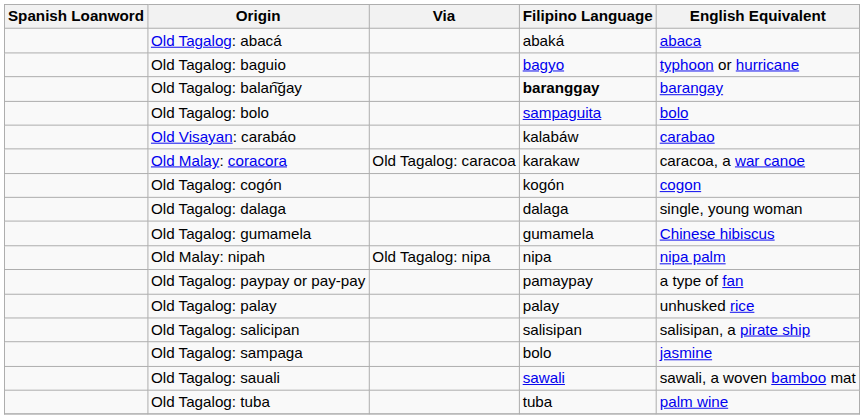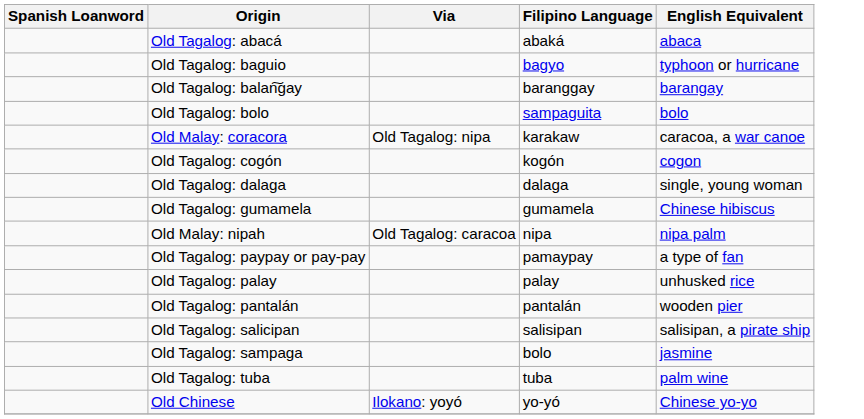 <table class="wikitable sortable">
 <tr>
 <th>Spanish Loanword</th>
 <th>Origin</th>
 <th>Via</th>
 <th>Filipino Language</th>
 <th>English Equivalent</th>
 </tr>
 <tr>
 <td></td>
 <td><a href='#'>Old Tagalog</a>: abacá</td>
 <td></td>
 <td>abaká</td>
 <td><a href='#'>abaca</a></td>
 </tr>
 <tr>
 <td></td>
 <td>Old Tagalog: baguio</td>
 <td></td>
 <td><a href='#'>bagyo</a></td>
 <td><a href='#'>typhoon</a> or <a href='#'>hurricane</a></td>
 </tr>
 <tr>
 <td></td>
 <td>Old Tagalog: balan͠gay</td>
 <td></td>
-<td><strong>baranggay</strong></td>
+<td>baranggay</td>
 <td><a href='#'>barangay</a></td>
 </tr>
 <tr>
 <td></td>
 <td>Old Tagalog: bolo</td>
 <td></td>
 <td><a href='#'>sampaguita</a></td>
 <td><a href='#'>bolo</a></td>
 </tr>
 <tr>
 <td></td>
-<td><a href='#'>Old Visayan</a>: carabáo</td>
-<td></td>
-<td>kalabáw</td>
-<td><a href='#'>carabao</a></td>
-</tr>
-<tr>
-<td></td>
 <td><a href='#'>Old Malay</a>: <a href='#'>coracora</a></td>
-<td>Old Tagalog: caracoa</td>
+<td>Old Tagalog: nipa</td>
 <td>karakaw</td>
 <td>caracoa, a <a href='#'>war canoe</a></td>
 </tr>
 <tr>
 <td></td>
 <td>Old Tagalog: cogón</td>
 <td></td>
 <td>kogón</td>
 <td><a href='#'>cogon</a></td>
 </tr>
 <tr>
 <td></td>
 <td>Old Tagalog: dalaga</td>
 <td></td>
 <td>dalaga</td>
 <td>single, young woman</td>
 </tr>
 <tr>
 <td></td>
 <td>Old Tagalog: gumamela</td>
 <td></td>
 <td>gumamela</td>
 <td><a href='#'>Chinese hibiscus</a></td>
 </tr>
 <tr>
 <td></td>
 <td>Old Malay: nipah</td>
-<td>Old Tagalog: nipa</td>
+<td>Old Tagalog: caracoa</td>
 <td>nipa</td>
 <td><a href='#'>nipa palm</a></td>
 </tr>
 <tr>
 <td></td>
 <td>Old Tagalog: paypay or pay-pay</td>
 <td></td>
 <td>pamaypay</td>
 <td>a type of <a href='#'>fan</a></td>
 </tr>
 <tr>
 <td></td>
 <td>Old Tagalog: palay</td>
 <td></td>
 <td>palay</td>
 <td>unhusked <a href='#'>rice</a></td>
 </tr>
 <tr>
 <td></td>
+<td>Old Tagalog: pantalán</td>
+<td></td>
+<td>pantalán</td>
+<td>wooden <a href='#'>pier</a></td>
+</tr>
+<tr>
+<td></td>
 <td>Old Tagalog: salicipan</td>
 <td></td>
 <td>salisipan</td>
 <td>salisipan, a <a href='#'>pirate ship</a></td>
 </tr>
 <tr>
 <td></td>
 <td>Old Tagalog: sampaga</td>
 <td></td>
 <td>bolo</td>
 <td><a href='#'>jasmine</a></td>
 </tr>
 <tr>
 <td></td>
-<td>Old Tagalog: sauali</td>
-<td></td>
-<td><a href='#'>sawali</a></td>
-<td>sawali, a woven <a href='#'>bamboo</a> mat</td>
-</tr>
-<tr>
-<td></td>
 <td>Old Tagalog: tuba</td>
 <td></td>
 <td>tuba</td>
 <td><a href='#'>palm wine</a></td>
 </tr>
 <tr>
+<td></td>
+<td><a href='#'>Old Chinese</a></td>
+<td><a href='#'>Ilokano</a>: yoyó</td>
+<td>yo-yó</td>
+<td><a href='#'>Chinese yo-yo</a></td>
+</tr>
+<tr>
 </tr>
 </table>
